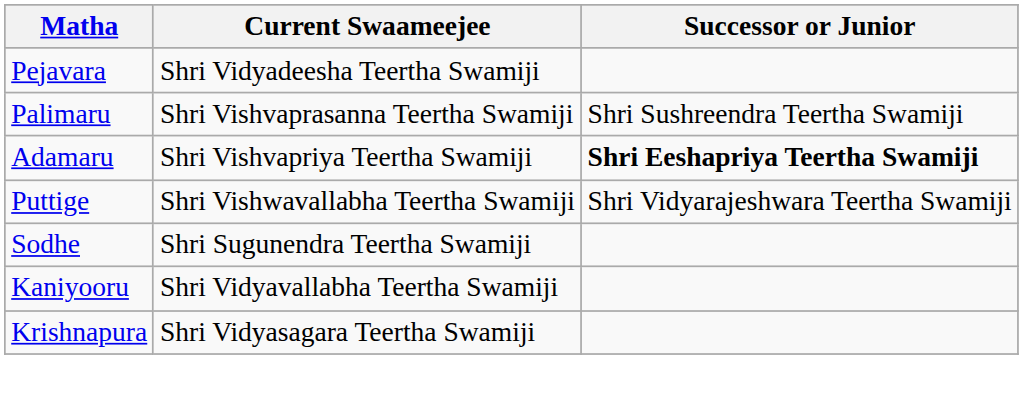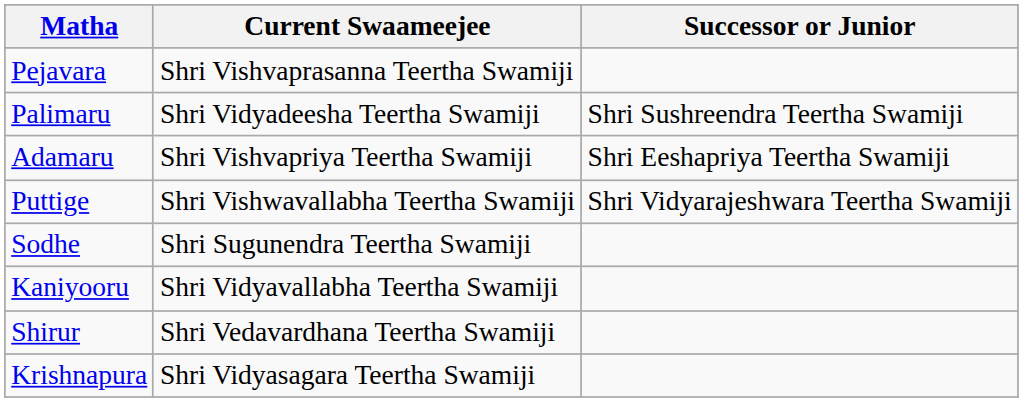 <table class="wikitable">
 <tr>
 <th><a href='#'>Matha</a></th>
 <th>Current Swaameejee</th>
 <th>Successor or Junior</th>
 </tr>
 <tr>
 <td><a href='#'>Pejavara</a></td>
-<td>Shri Vidyadeesha Teertha Swamiji</td>
+<td>Shri Vishvaprasanna Teertha Swamiji</td>
 <td></td>
 </tr>
 <tr>
 <td><a href='#'>Palimaru</a></td>
-<td>Shri Vishvaprasanna Teertha Swamiji</td>
+<td>Shri Vidyadeesha Teertha Swamiji</td>
 <td>Shri Sushreendra Teertha Swamiji</td>
 </tr>
 <tr>
 <td><a href='#'>Adamaru</a></td>
 <td>Shri Vishvapriya Teertha Swamiji</td>
-<td><strong>Shri Eeshapriya Teertha Swamiji</strong></td>
+<td>Shri Eeshapriya Teertha Swamiji</td>
 </tr>
 <tr>
 <td><a href='#'>Puttige</a></td>
 <td>Shri Vishwavallabha Teertha Swamiji</td>
 <td>Shri Vidyarajeshwara Teertha Swamiji</td>
 </tr>
 <tr>
 <td><a href='#'>Sodhe</a></td>
 <td>Shri Sugunendra Teertha Swamiji</td>
 <td></td>
 </tr>
 <tr>
 <td><a href='#'>Kaniyooru</a></td>
 <td>Shri Vidyavallabha Teertha Swamiji</td>
 <td></td>
 </tr>
 <tr>
+<td><a href='#'>Shirur</a></td>
+<td>Shri Vedavardhana Teertha Swamiji</td>
+<td></td>
+</tr>
+<tr>
 <td><a href='#'>Krishnapura</a></td>
 <td>Shri Vidyasagara Teertha Swamiji</td>
 <td></td>
 </tr>
 </table>
